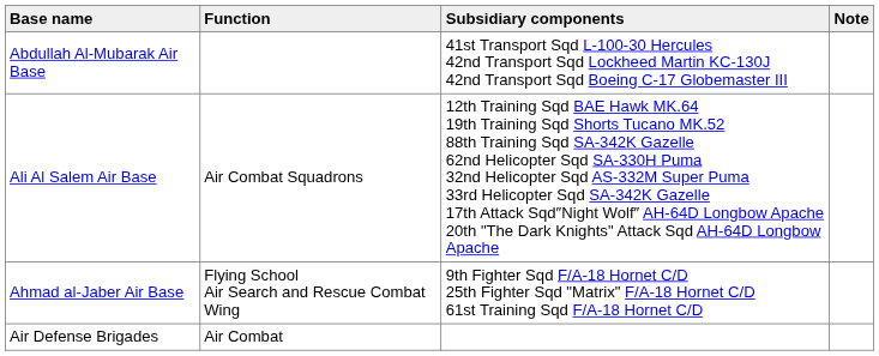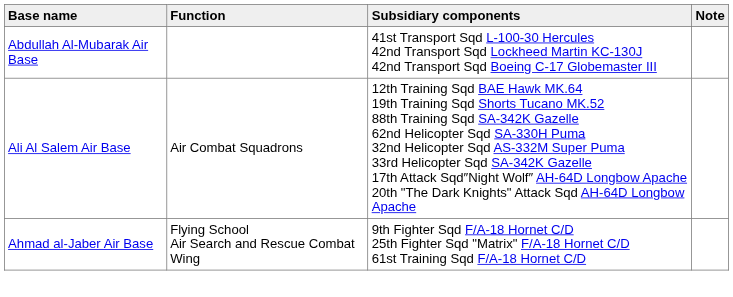 <table border="1" cellpadding="4" cellspacing="0" style="text-align:left; border-collapse:collapse;">
 <tr bgcolor=#efefef>
 <th>Base name</th>
 <th>Function</th>
 <th>Subsidiary components</th>
 <th>Note</th>
 </tr>
 <tr>
 <td><a href='#'>Abdullah Al-Mubarak Air Base</a></td>
 <td></td>
 <td>41st Transport Sqd <a href='#'>L-100-30 Hercules</a><br>42nd Transport Sqd <a href='#'>Lockheed Martin KC-130J</a><br>42nd Transport Sqd <a href='#'>Boeing C-17 Globemaster III</a></td>
 <td></td>
 </tr>
 <tr>
 <td><a href='#'>Ali Al Salem Air Base</a></td>
 <td>Air Combat Squadrons</td>
 <td>12th Training Sqd <a href='#'>BAE Hawk MK.64</a><br>19th Training Sqd <a href='#'>Shorts Tucano MK.52</a><br> 88th Training Sqd <a href='#'>SA-342K Gazelle</a><br>62nd Helicopter Sqd <a href='#'>SA-330H Puma</a><br> 32nd Helicopter Sqd <a href='#'>AS-332M Super Puma</a><br> 33rd Helicopter Sqd <a href='#'>SA-342K Gazelle</a><br>17th Attack Sqd″Night Wolf″ <a href='#'>AH-64D Longbow Apache</a><br>20th "The Dark Knights" Attack Sqd <a href='#'>AH-64D Longbow Apache</a><br></td>
 <td></td>
 </tr>
 <tr>
 <td><a href='#'>Ahmad al-Jaber Air Base</a></td>
 <td>Flying School<br> Air Search and Rescue Combat Wing<br></td>
 <td>9th Fighter Sqd <a href='#'>F/A-18 Hornet C/D</a><br>25th Fighter Sqd "Matrix" <a href='#'>F/A-18 Hornet C/D</a><br>61st Training Sqd <a href='#'>F/A-18 Hornet C/D</a></td>
 <td></td>
 </tr>
-<tr>
-<td>Air Defense Brigades</td>
-<td>Air Combat</td>
-<td></td>
-<td></td>
-</tr>
 </table>
